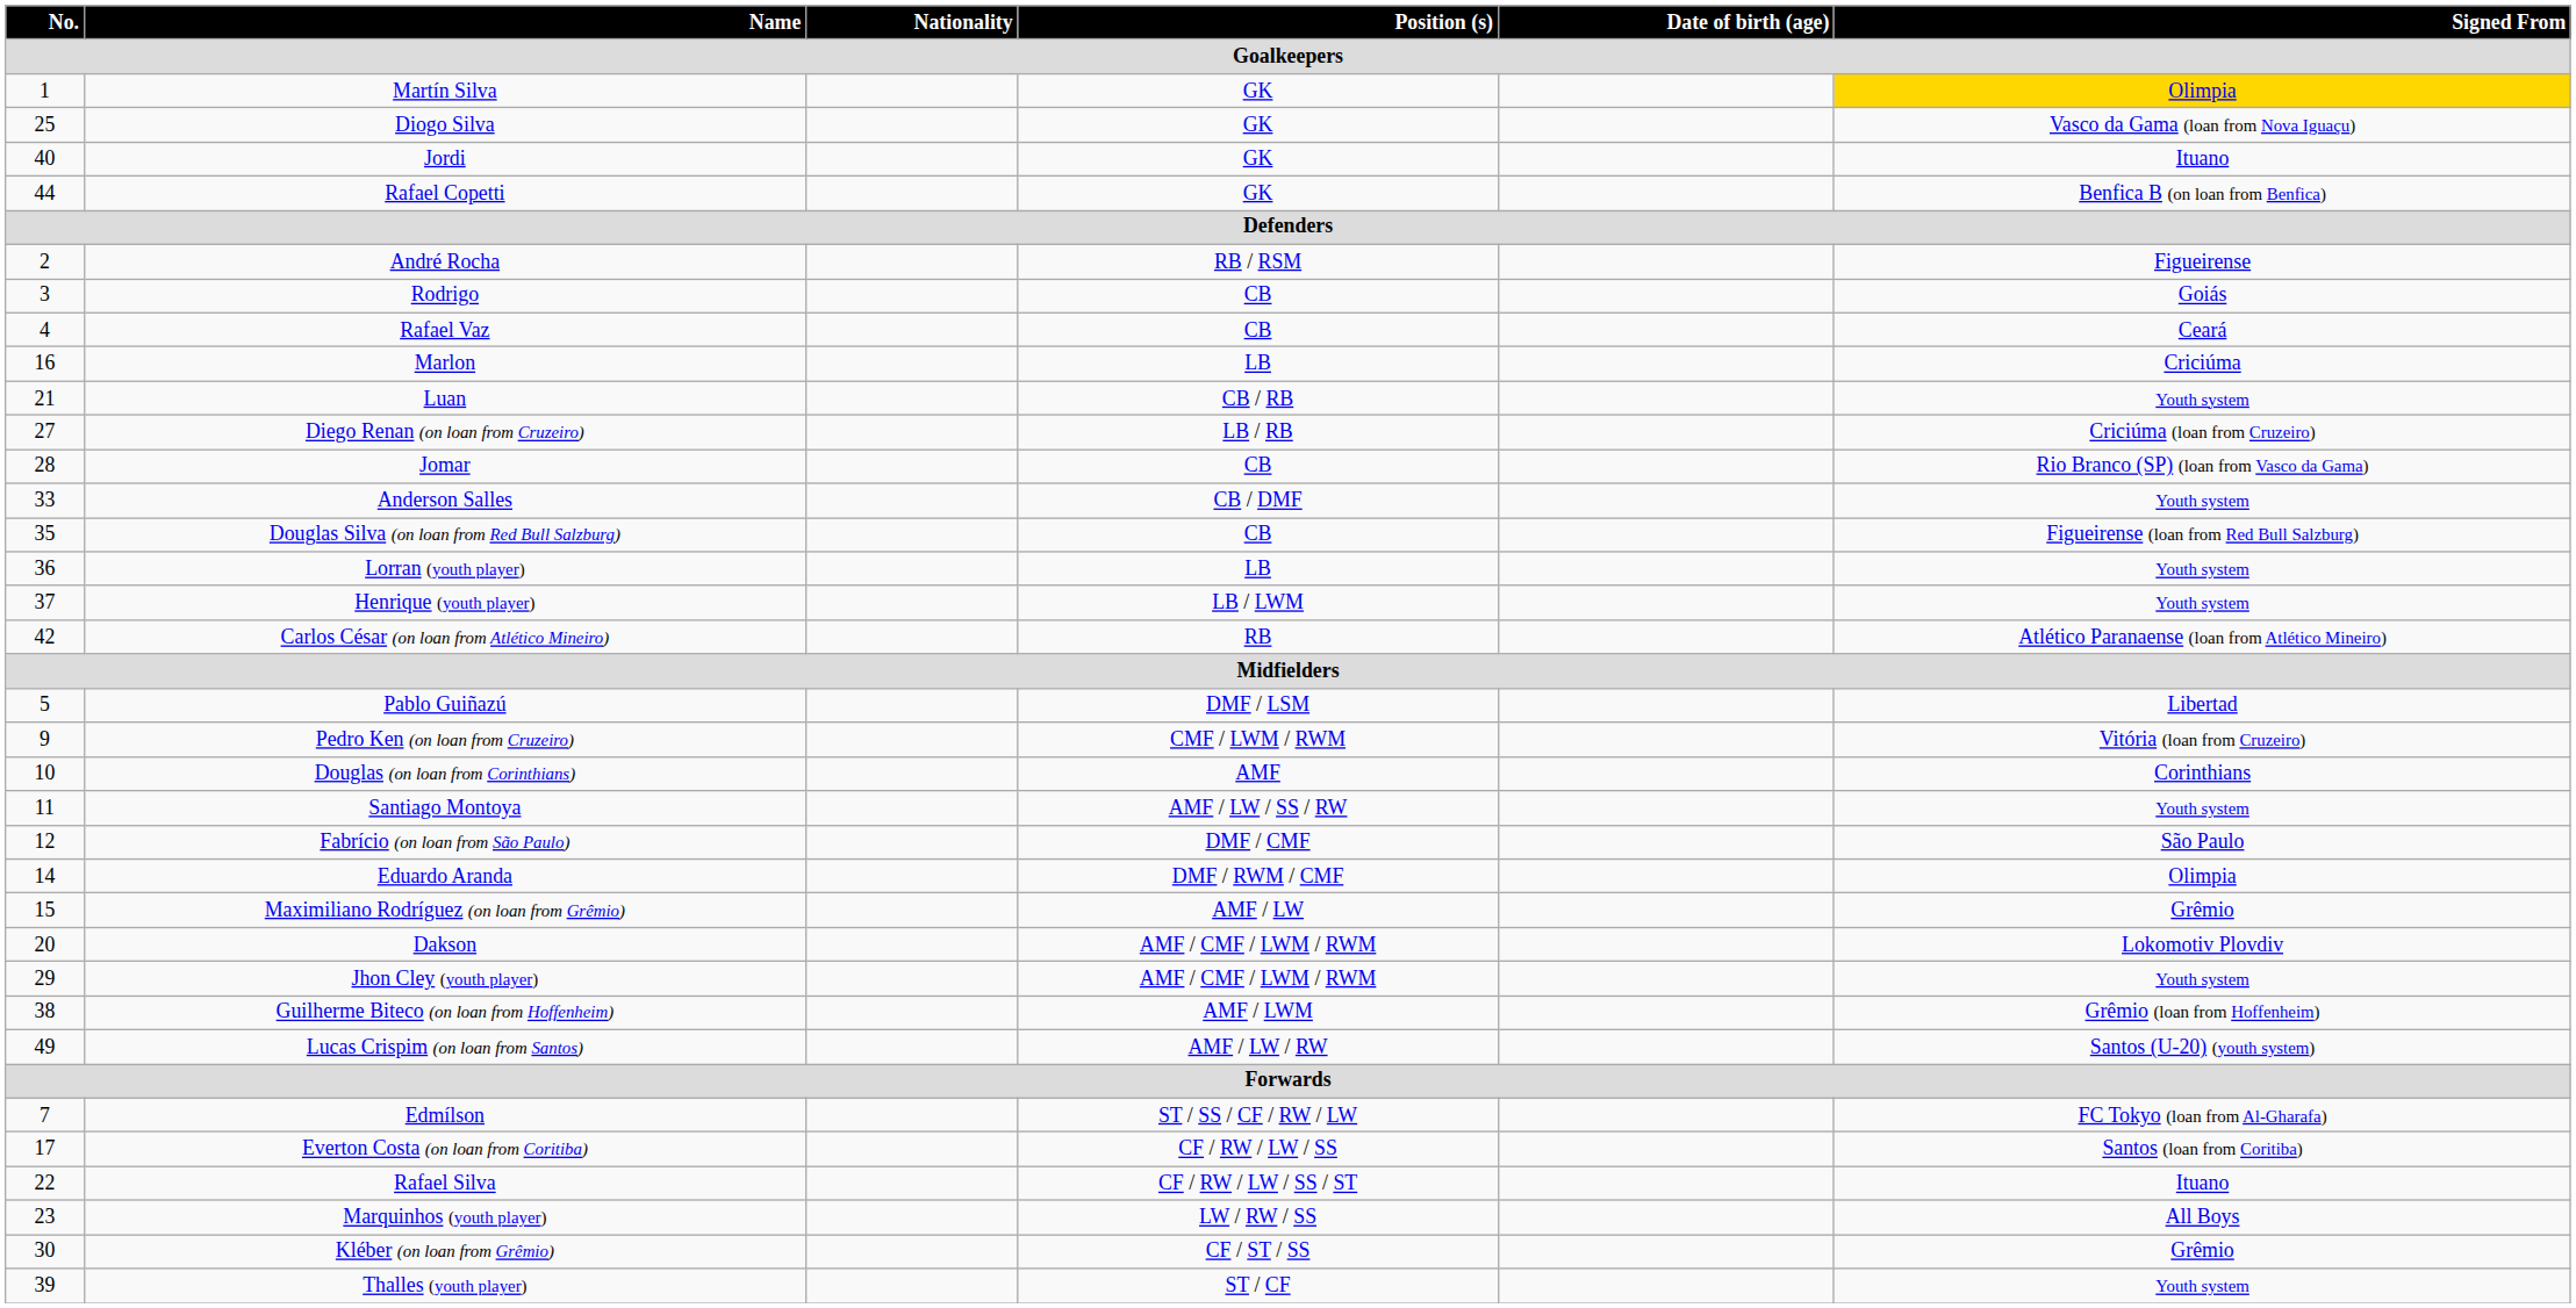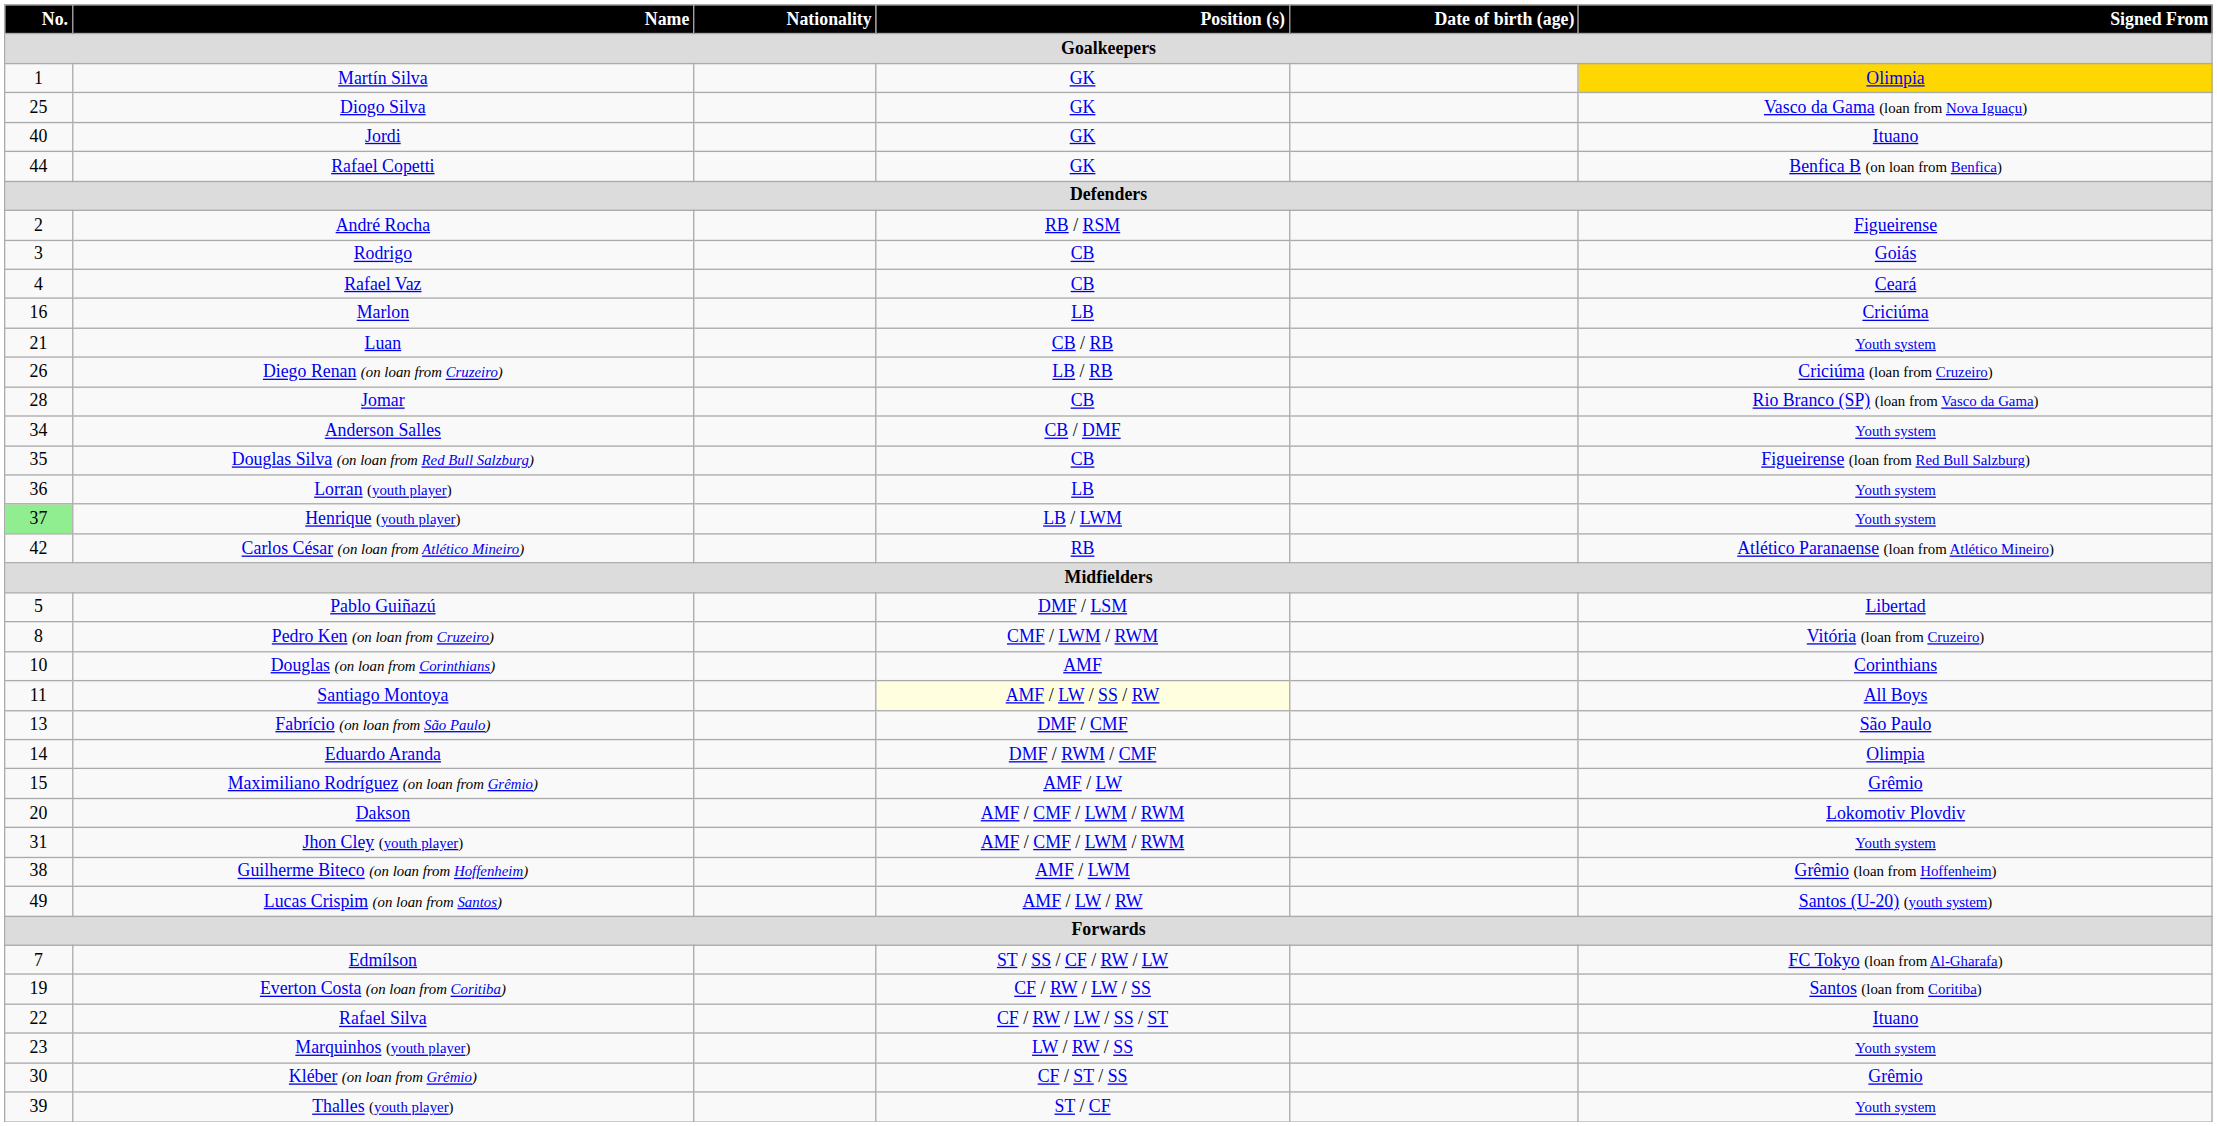 <table class="wikitable"  style="text-align:center; font-size:85%; width:85%;">
 <tr>
 <th style="background:black; color:white; text-align:right;">No.</th>
 <th style="background:black; color:white; text-align:right;">Name</th>
 <th style="background:black; color:white; text-align:right;">Nationality</th>
 <th style="background:black; color:white; text-align:right;">Position (s)</th>
 <th style="background:black; color:white; text-align:right;">Date of birth (age)</th>
 <th style="background:black; color:white; text-align:right;">Signed From</th>
 </tr>
 <tr>
 <th colspan="6"  style="background:#dcdcdc; text-align:center;">Goalkeepers</th>
 </tr>
 <tr>
 <td>1</td>
 <td><a href='#'>Martín Silva</a></td>
 <td></td>
 <td><a href='#'>GK</a></td>
 <td></td>
 <td style="background: gold;"> <a href='#'>Olimpia</a></td>
 </tr>
 <tr>
 <td>25</td>
 <td><a href='#'>Diogo Silva</a></td>
 <td></td>
 <td><a href='#'>GK</a></td>
 <td></td>
 <td> <a href='#'>Vasco da Gama</a> <small>(loan from <a href='#'>Nova Iguaçu</a>)</small></td>
 </tr>
 <tr>
 <td>40</td>
 <td><a href='#'>Jordi</a></td>
 <td></td>
 <td><a href='#'>GK</a></td>
 <td></td>
 <td> <a href='#'>Ituano</a></td>
 </tr>
 <tr>
 <td>44</td>
 <td><a href='#'>Rafael Copetti</a></td>
 <td></td>
 <td><a href='#'>GK</a></td>
 <td></td>
 <td> <a href='#'>Benfica B</a> <small>(on loan from <a href='#'>Benfica</a>)</small></td>
 </tr>
 <tr>
 <th colspan="6"  style="background:#dcdcdc; text-align:center;">Defenders</th>
 </tr>
 <tr>
 <td>2</td>
 <td><a href='#'>André Rocha</a></td>
 <td></td>
 <td><a href='#'>RB</a> / <a href='#'>RSM</a></td>
 <td></td>
 <td> <a href='#'>Figueirense</a></td>
 </tr>
 <tr>
 <td>3</td>
 <td><a href='#'>Rodrigo</a></td>
 <td></td>
 <td><a href='#'>CB</a></td>
 <td></td>
 <td> <a href='#'>Goiás</a></td>
 </tr>
 <tr>
 <td>4</td>
 <td><a href='#'>Rafael Vaz</a></td>
 <td></td>
 <td><a href='#'>CB</a></td>
 <td></td>
 <td> <a href='#'>Ceará</a></td>
 </tr>
 <tr>
 <td>16</td>
 <td><a href='#'>Marlon</a></td>
 <td></td>
 <td><a href='#'>LB</a></td>
 <td></td>
 <td> <a href='#'>Criciúma</a></td>
 </tr>
 <tr>
 <td>21</td>
 <td><a href='#'>Luan</a></td>
 <td></td>
 <td><a href='#'>CB</a> / <a href='#'>RB</a></td>
 <td></td>
 <td><small><a href='#'>Youth system</a></small></td>
 </tr>
 <tr>
-<td>27</td>
+<td>26</td>
 <td><a href='#'>Diego Renan</a> <small><em>(on loan from <a href='#'>Cruzeiro</a>)</em></small></td>
 <td></td>
 <td><a href='#'>LB</a> / <a href='#'>RB</a></td>
 <td></td>
 <td> <a href='#'>Criciúma</a> <small>(loan from <a href='#'>Cruzeiro</a>)</small></td>
 </tr>
 <tr>
 <td>28</td>
 <td><a href='#'>Jomar</a></td>
 <td></td>
 <td><a href='#'>CB</a></td>
 <td></td>
 <td> <a href='#'>Rio Branco (SP)</a> <small>(loan from <a href='#'>Vasco da Gama</a>)</small></td>
 </tr>
 <tr>
-<td>33</td>
+<td>34</td>
 <td><a href='#'>Anderson Salles</a></td>
 <td></td>
 <td><a href='#'>CB</a> / <a href='#'>DMF</a></td>
 <td></td>
 <td><small><a href='#'>Youth system</a></small></td>
 </tr>
 <tr>
 <td>35</td>
 <td><a href='#'>Douglas Silva</a> <small><em>(on loan from <a href='#'>Red Bull Salzburg</a>)</em></small></td>
 <td></td>
 <td><a href='#'>CB</a></td>
 <td></td>
 <td> <a href='#'>Figueirense</a> <small>(loan from <a href='#'>Red Bull Salzburg</a>)</small></td>
 </tr>
 <tr>
 <td>36</td>
 <td><a href='#'>Lorran</a> <small>(<a href='#'>youth player</a>)</small></td>
 <td></td>
 <td><a href='#'>LB</a></td>
 <td></td>
 <td><small><a href='#'>Youth system</a></small></td>
 </tr>
 <tr>
-<td>37</td>
+<td style="background: lightgreen;">37</td>
 <td><a href='#'>Henrique</a> <small>(<a href='#'>youth player</a>)</small></td>
 <td></td>
 <td><a href='#'>LB</a> / <a href='#'>LWM</a></td>
 <td></td>
 <td><small><a href='#'>Youth system</a></small></td>
 </tr>
 <tr>
 <td>42</td>
 <td><a href='#'>Carlos César</a> <small><em>(on loan from <a href='#'>Atlético Mineiro</a>)</em></small></td>
 <td></td>
 <td><a href='#'>RB</a></td>
 <td></td>
 <td> <a href='#'>Atlético Paranaense</a> <small>(loan from <a href='#'>Atlético Mineiro</a>)</small></td>
 </tr>
 <tr>
 <th colspan="7"  style="background:#dcdcdc; text-align:center;">Midfielders</th>
 </tr>
 <tr>
 <td>5</td>
 <td><a href='#'>Pablo Guiñazú</a></td>
 <td></td>
 <td><a href='#'>DMF</a> / <a href='#'>LSM</a></td>
 <td></td>
 <td> <a href='#'>Libertad</a></td>
 </tr>
 <tr>
-<td>9</td>
+<td>8</td>
 <td><a href='#'>Pedro Ken</a> <small><em>(on loan from <a href='#'>Cruzeiro</a>)</em></small></td>
 <td></td>
 <td><a href='#'>CMF</a> / <a href='#'>LWM</a> / <a href='#'>RWM</a></td>
 <td></td>
 <td> <a href='#'>Vitória</a> <small>(loan from <a href='#'>Cruzeiro</a>)</small></td>
 </tr>
 <tr>
 <td>10</td>
 <td><a href='#'>Douglas</a> <small><em>(on loan from <a href='#'>Corinthians</a>)</em></small></td>
 <td></td>
 <td><a href='#'>AMF</a></td>
 <td></td>
 <td> <a href='#'>Corinthians</a></td>
 </tr>
 <tr>
 <td>11</td>
 <td><a href='#'>Santiago Montoya</a></td>
 <td></td>
-<td><a href='#'>AMF</a> / <a href='#'>LW</a> / <a href='#'>SS</a> / <a href='#'>RW</a></td>
+<td style="background: lightyellow;"><a href='#'>AMF</a> / <a href='#'>LW</a> / <a href='#'>SS</a> / <a href='#'>RW</a></td>
 <td></td>
-<td><small><a href='#'>Youth system</a></small></td>
+<td> <a href='#'>All Boys</a></td>
 </tr>
 <tr>
-<td>12</td>
+<td>13</td>
 <td><a href='#'>Fabrício</a> <small><em>(on loan from <a href='#'>São Paulo</a>)</em></small></td>
 <td></td>
 <td><a href='#'>DMF</a> / <a href='#'>CMF</a></td>
 <td></td>
 <td> <a href='#'>São Paulo</a></td>
 </tr>
 <tr>
 <td>14</td>
 <td><a href='#'>Eduardo Aranda</a></td>
 <td></td>
 <td><a href='#'>DMF</a> / <a href='#'>RWM</a> / <a href='#'>CMF</a></td>
 <td></td>
 <td> <a href='#'>Olimpia</a></td>
 </tr>
 <tr>
 <td>15</td>
 <td><a href='#'>Maximiliano Rodríguez</a> <small><em>(on loan from <a href='#'>Grêmio</a>)</em></small></td>
 <td></td>
 <td><a href='#'>AMF</a> / <a href='#'>LW</a></td>
 <td></td>
 <td> <a href='#'>Grêmio</a></td>
 </tr>
 <tr>
 <td>20</td>
 <td><a href='#'>Dakson</a></td>
 <td></td>
 <td><a href='#'>AMF</a> / <a href='#'>CMF</a> / <a href='#'>LWM</a> / <a href='#'>RWM</a></td>
 <td></td>
 <td> <a href='#'>Lokomotiv Plovdiv</a></td>
 </tr>
 <tr>
-<td>29</td>
+<td>31</td>
 <td><a href='#'>Jhon Cley</a> <small>(<a href='#'>youth player</a>)</small></td>
 <td></td>
 <td><a href='#'>AMF</a> / <a href='#'>CMF</a> / <a href='#'>LWM</a> / <a href='#'>RWM</a></td>
 <td></td>
 <td><small><a href='#'>Youth system</a></small></td>
 </tr>
 <tr>
 <td>38</td>
 <td><a href='#'>Guilherme Biteco</a> <small><em>(on loan from <a href='#'>Hoffenheim</a>)</em></small></td>
 <td></td>
 <td><a href='#'>AMF</a> / <a href='#'>LWM</a></td>
 <td></td>
 <td> <a href='#'>Grêmio</a> <small>(loan from <a href='#'>Hoffenheim</a>)</small></td>
 </tr>
 <tr>
 <td>49</td>
 <td><a href='#'>Lucas Crispim</a> <small><em>(on loan from <a href='#'>Santos</a>)</em></small></td>
 <td></td>
 <td><a href='#'>AMF</a> / <a href='#'>LW</a> / <a href='#'>RW</a></td>
 <td></td>
 <td> <a href='#'>Santos (U-20)</a> <small>(<a href='#'>youth system</a>)</small></td>
 </tr>
 <tr>
 <th colspan="11"  style="background:#dcdcdc; text-align:center;">Forwards</th>
 </tr>
 <tr>
 <td>7</td>
 <td><a href='#'>Edmílson</a></td>
 <td></td>
 <td><a href='#'>ST</a> / <a href='#'>SS</a> / <a href='#'>CF</a> / <a href='#'>RW</a> / <a href='#'>LW</a></td>
 <td></td>
 <td> <a href='#'>FC Tokyo</a> <small>(loan from <a href='#'>Al-Gharafa</a>)</small></td>
 </tr>
 <tr>
-<td>17</td>
+<td>19</td>
 <td><a href='#'>Everton Costa</a> <small><em>(on loan from <a href='#'>Coritiba</a>)</em></small></td>
 <td></td>
 <td><a href='#'>CF</a> / <a href='#'>RW</a> / <a href='#'>LW</a> / <a href='#'>SS</a></td>
 <td></td>
 <td> <a href='#'>Santos</a> <small>(loan from <a href='#'>Coritiba</a>)</small></td>
 </tr>
 <tr>
 <td>22</td>
 <td><a href='#'>Rafael Silva</a></td>
 <td></td>
 <td><a href='#'>CF</a> / <a href='#'>RW</a> / <a href='#'>LW</a> / <a href='#'>SS</a> / <a href='#'>ST</a></td>
 <td></td>
 <td> <a href='#'>Ituano</a></td>
 </tr>
 <tr>
 <td>23</td>
 <td><a href='#'>Marquinhos</a> <small>(<a href='#'>youth player</a>)</small></td>
 <td></td>
 <td><a href='#'>LW</a> / <a href='#'>RW</a> / <a href='#'>SS</a></td>
 <td></td>
-<td> <a href='#'>All Boys</a></td>
+<td><small><a href='#'>Youth system</a></small></td>
 </tr>
 <tr>
 <td>30</td>
 <td><a href='#'>Kléber</a> <small><em>(on loan from <a href='#'>Grêmio</a>)</em></small></td>
 <td></td>
 <td><a href='#'>CF</a> / <a href='#'>ST</a> / <a href='#'>SS</a></td>
 <td></td>
 <td> <a href='#'>Grêmio</a></td>
 </tr>
 <tr>
 <td>39</td>
 <td><a href='#'>Thalles</a> <small>(<a href='#'>youth player</a>)</small></td>
 <td></td>
 <td><a href='#'>ST</a> / <a href='#'>CF</a></td>
 <td></td>
 <td><small><a href='#'>Youth system</a></small></td>
 </tr>
 </table>
